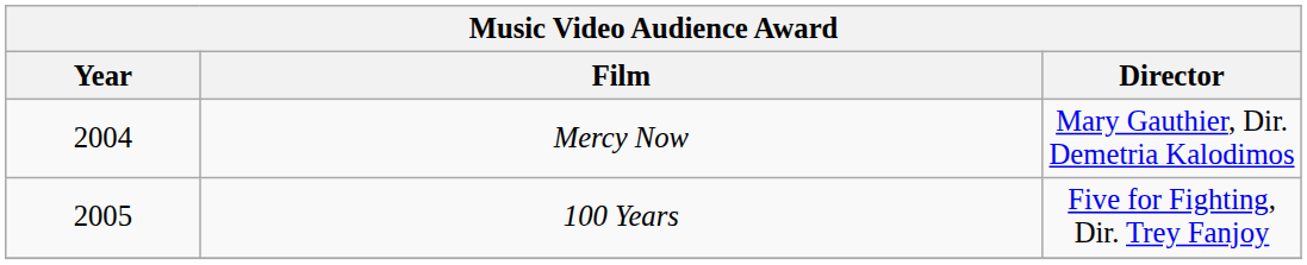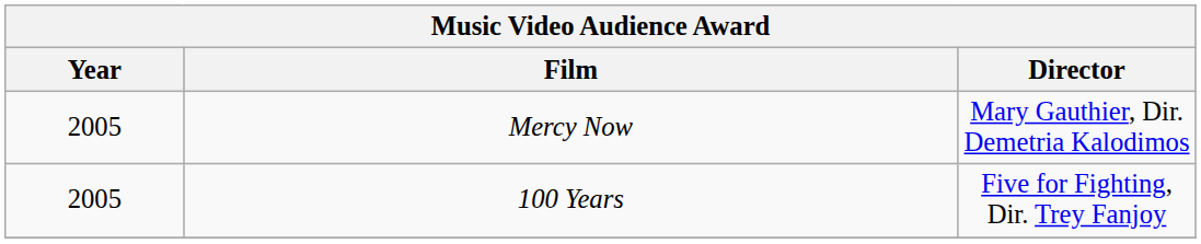 <table class="wikitable" width="80%">
 <tr>
 <th colspan="3" align="center">Music Video Audience Award</th>
 </tr>
 <tr>
 <th width="15%">Year</th>
 <th width="65%">Film</th>
 <th width="20%">Director</th>
 </tr>
 <tr>
-<td align="center">2004</td>
+<td align="center">2005</td>
 <td align="center"><em>Mercy Now</em></td>
 <td align="center"><a href='#'>Mary Gauthier</a>, Dir. <a href='#'>Demetria Kalodimos</a></td>
 </tr>
 <tr>
 <td align="center">2005</td>
 <td align="center"><em>100 Years</em></td>
 <td align="center"><a href='#'>Five for Fighting</a>, Dir. <a href='#'>Trey Fanjoy</a></td>
 </tr>
 <tr>
 </tr>
 </table>
